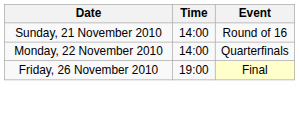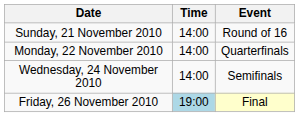 <table class = "wikitable" style="text-align:center;">
 <tr>
 <th width=220>Date</th>
 <th width=50>Time</th>
 <th width=100>Event</th>
 </tr>
 <tr>
 <td>Sunday, 21 November 2010</td>
 <td>14:00</td>
 <td>Round of 16</td>
 </tr>
 <tr>
 <td>Monday, 22 November 2010</td>
 <td>14:00</td>
 <td>Quarterfinals</td>
 </tr>
 <tr>
+<td>Wednesday, 24 November 2010</td>
+<td>14:00</td>
+<td>Semifinals</td>
+</tr>
+<tr>
 <td>Friday, 26 November 2010</td>
-<td>19:00</td>
+<td style="background: lightblue;">19:00</td>
 <td bgcolor=ffffcc>Final</td>
 </tr>
 </table>
